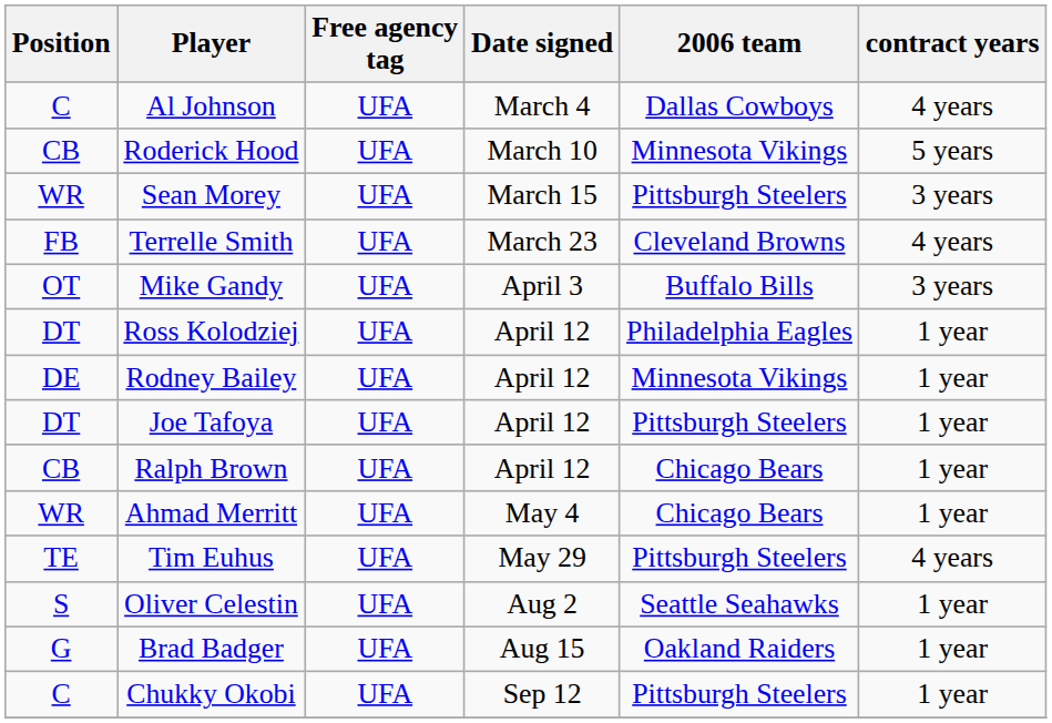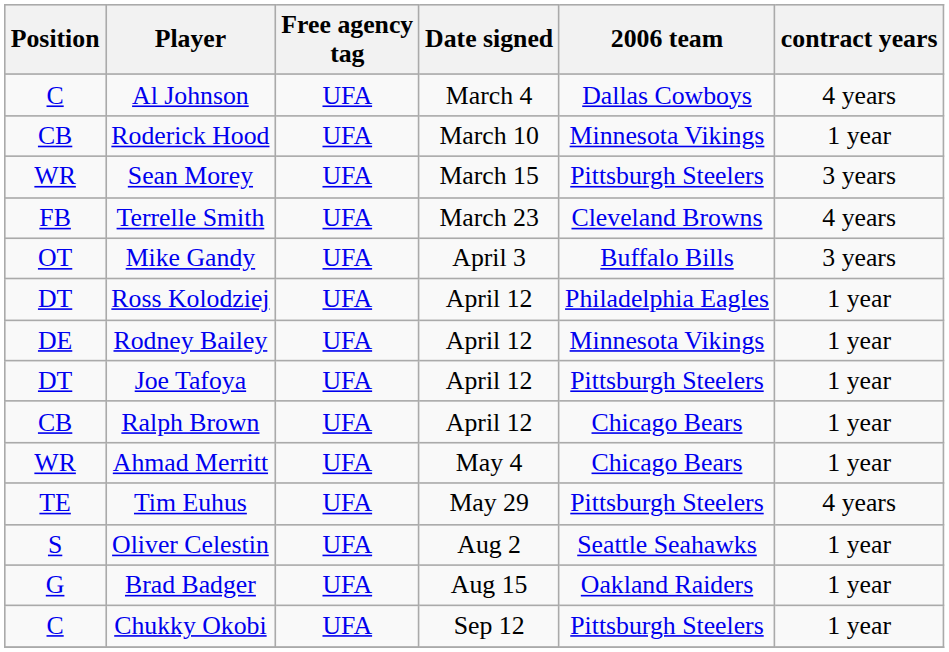 <table class="wikitable">
 <tr>
 <th>Position</th>
 <th>Player</th>
 <th>Free agency<br>tag</th>
 <th>Date signed</th>
 <th>2006 team</th>
 <th>contract years</th>
 </tr>
 <tr style="background: #ffddoo;" align="center">
 <td><a href='#'>C</a></td>
 <td><a href='#'>Al Johnson</a></td>
 <td><a href='#'>UFA</a></td>
 <td>March 4</td>
 <td><a href='#'>Dallas Cowboys</a></td>
 <td>4 years</td>
 </tr>
 <tr style="background: #ffddoo;" align="center">
 <td><a href='#'>CB</a></td>
 <td><a href='#'>Roderick Hood</a></td>
 <td><a href='#'>UFA</a></td>
 <td>March 10</td>
 <td><a href='#'>Minnesota Vikings</a></td>
-<td>5 years</td>
+<td>1 year</td>
 </tr>
 <tr style="background: #ffddoo;" align="center">
 <td><a href='#'>WR</a></td>
 <td><a href='#'>Sean Morey</a></td>
 <td><a href='#'>UFA</a></td>
 <td>March 15</td>
 <td><a href='#'>Pittsburgh Steelers</a></td>
 <td>3 years</td>
 </tr>
 <tr style="background: #ffddoo;" align="center">
 <td><a href='#'>FB</a></td>
 <td><a href='#'>Terrelle Smith</a></td>
 <td><a href='#'>UFA</a></td>
 <td>March 23</td>
 <td><a href='#'>Cleveland Browns</a></td>
 <td>4 years</td>
 </tr>
 <tr style="background: #ffddoo;" align="center">
 <td><a href='#'>OT</a></td>
 <td><a href='#'>Mike Gandy</a></td>
 <td><a href='#'>UFA</a></td>
 <td>April 3</td>
 <td><a href='#'>Buffalo Bills</a></td>
 <td>3 years</td>
 </tr>
 <tr style="background: #ffddoo;" align="center">
 <td><a href='#'>DT</a></td>
 <td><a href='#'>Ross Kolodziej</a></td>
 <td><a href='#'>UFA</a></td>
 <td>April 12</td>
 <td><a href='#'>Philadelphia Eagles</a></td>
 <td>1 year</td>
 </tr>
 <tr style="background: #ffddoo;" align="center">
 <td><a href='#'>DE</a></td>
 <td><a href='#'>Rodney Bailey</a></td>
 <td><a href='#'>UFA</a></td>
 <td>April 12</td>
 <td><a href='#'>Minnesota Vikings</a></td>
 <td>1 year</td>
 </tr>
 <tr style="background: #ffddoo;" align="center">
 <td><a href='#'>DT</a></td>
 <td><a href='#'>Joe Tafoya</a></td>
 <td><a href='#'>UFA</a></td>
 <td>April 12</td>
 <td><a href='#'>Pittsburgh Steelers</a></td>
 <td>1 year</td>
 </tr>
 <tr style="background: #ffddoo;" align="center">
 <td><a href='#'>CB</a></td>
 <td><a href='#'>Ralph Brown</a></td>
 <td><a href='#'>UFA</a></td>
 <td>April 12</td>
 <td><a href='#'>Chicago Bears</a></td>
 <td>1 year</td>
 </tr>
 <tr style="background: #ffddoo;" align="center">
 <td><a href='#'>WR</a></td>
 <td><a href='#'>Ahmad Merritt</a></td>
 <td><a href='#'>UFA</a></td>
 <td>May 4</td>
 <td><a href='#'>Chicago Bears</a></td>
 <td>1 year</td>
 </tr>
 <tr style="background: #ffddoo;" align="center">
 <td><a href='#'>TE</a></td>
 <td><a href='#'>Tim Euhus</a></td>
 <td><a href='#'>UFA</a></td>
 <td>May 29</td>
 <td><a href='#'>Pittsburgh Steelers</a></td>
 <td>4 years</td>
 </tr>
 <tr style="background: #ffddoo;" align="center">
 <td><a href='#'>S</a></td>
 <td><a href='#'>Oliver Celestin</a></td>
 <td><a href='#'>UFA</a></td>
 <td>Aug 2</td>
 <td><a href='#'>Seattle Seahawks</a></td>
 <td>1 year</td>
 </tr>
 <tr style="background: #ffddoo;" align="center">
 <td><a href='#'>G</a></td>
 <td><a href='#'>Brad Badger</a></td>
 <td><a href='#'>UFA</a></td>
 <td>Aug 15</td>
 <td><a href='#'>Oakland Raiders</a></td>
 <td>1 year</td>
 </tr>
 <tr style="background: #ffddoo;" align="center">
 <td><a href='#'>C</a></td>
 <td><a href='#'>Chukky Okobi</a></td>
 <td><a href='#'>UFA</a></td>
 <td>Sep 12</td>
 <td><a href='#'>Pittsburgh Steelers</a></td>
 <td>1 year</td>
 </tr>
 <tr style="background: #ffddoo;" align="center">
 </tr>
 </table>
